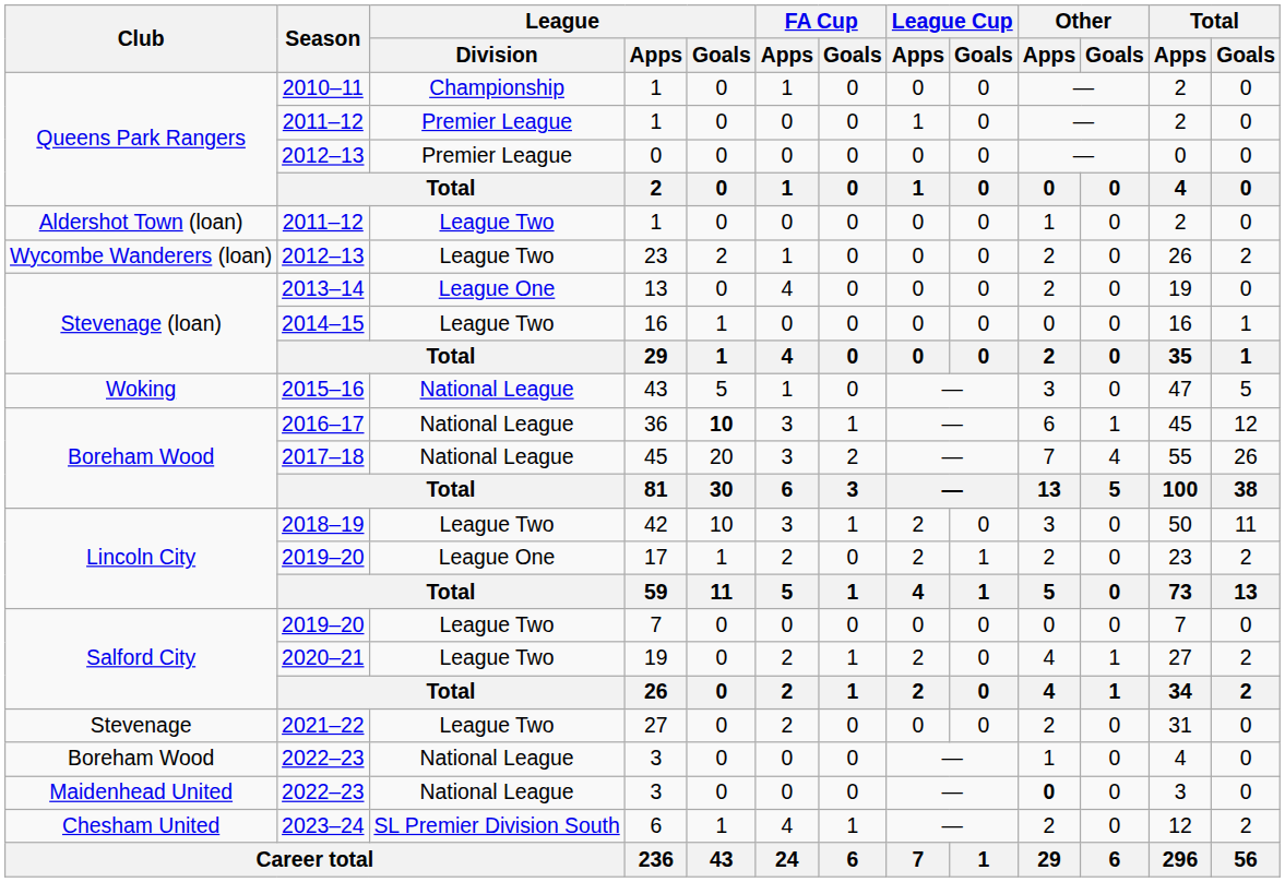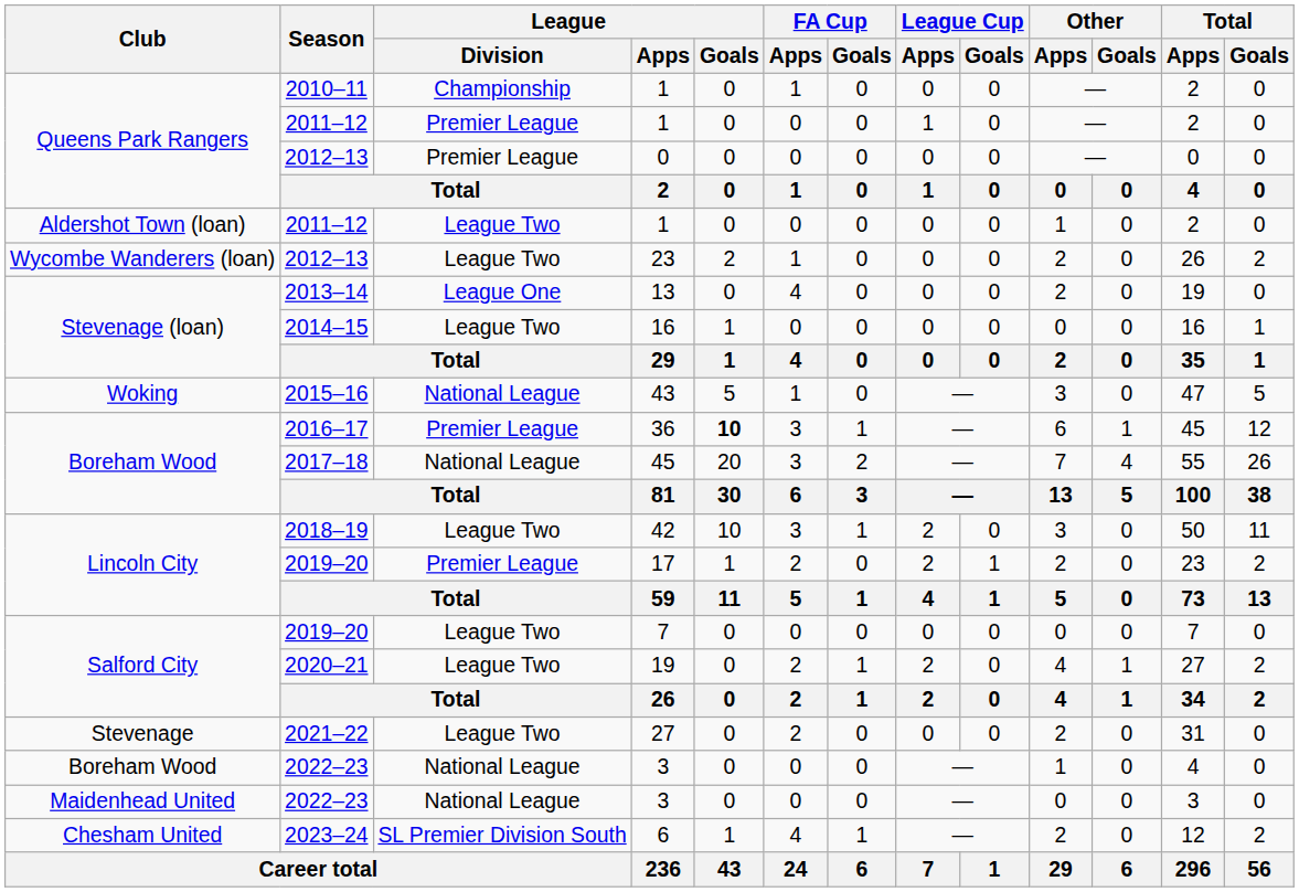 <table class="wikitable" style="text-align:center">
 <tr>
 <th rowspan="2">Club</th>
 <th rowspan="2">Season</th>
 <th colspan="3">League</th>
 <th colspan="2"><a href='#'>FA Cup</a></th>
 <th colspan="2"><a href='#'>League Cup</a></th>
 <th colspan="2">Other</th>
 <th colspan="2">Total</th>
 </tr>
 <tr>
 <th>Division</th>
 <th>Apps</th>
 <th>Goals</th>
 <th>Apps</th>
 <th>Goals</th>
 <th>Apps</th>
 <th>Goals</th>
 <th>Apps</th>
 <th>Goals</th>
 <th>Apps</th>
 <th>Goals</th>
 </tr>
 <tr>
 <td rowspan="4"><a href='#'>Queens Park Rangers</a></td>
 <td><a href='#'>2010–11</a></td>
 <td><a href='#'>Championship</a></td>
 <td>1</td>
 <td>0</td>
 <td>1</td>
 <td>0</td>
 <td>0</td>
 <td>0</td>
 <td colspan="2">—</td>
 <td>2</td>
 <td>0</td>
 </tr>
 <tr>
 <td><a href='#'>2011–12</a></td>
 <td><a href='#'>Premier League</a></td>
 <td>1</td>
 <td>0</td>
 <td>0</td>
 <td>0</td>
 <td>1</td>
 <td>0</td>
 <td colspan="2">—</td>
 <td>2</td>
 <td>0</td>
 </tr>
 <tr>
 <td><a href='#'>2012–13</a></td>
 <td>Premier League</td>
 <td>0</td>
 <td>0</td>
 <td>0</td>
 <td>0</td>
 <td>0</td>
 <td>0</td>
 <td colspan="2">—</td>
 <td>0</td>
 <td>0</td>
 </tr>
 <tr>
 <th colspan="2">Total</th>
 <th>2</th>
 <th>0</th>
 <th>1</th>
 <th>0</th>
 <th>1</th>
 <th>0</th>
 <th>0</th>
 <th>0</th>
 <th>4</th>
 <th>0</th>
 </tr>
 <tr>
 <td><a href='#'>Aldershot Town</a> (loan)</td>
 <td><a href='#'>2011–12</a></td>
 <td><a href='#'>League Two</a></td>
 <td>1</td>
 <td>0</td>
 <td>0</td>
 <td>0</td>
 <td>0</td>
 <td>0</td>
 <td>1</td>
 <td>0</td>
 <td>2</td>
 <td>0</td>
 </tr>
 <tr>
 <td><a href='#'>Wycombe Wanderers</a> (loan)</td>
 <td><a href='#'>2012–13</a></td>
 <td>League Two</td>
 <td>23</td>
 <td>2</td>
 <td>1</td>
 <td>0</td>
 <td>0</td>
 <td>0</td>
 <td>2</td>
 <td>0</td>
 <td>26</td>
 <td>2</td>
 </tr>
 <tr>
 <td rowspan="3"><a href='#'>Stevenage</a> (loan)</td>
 <td><a href='#'>2013–14</a></td>
 <td><a href='#'>League One</a></td>
 <td>13</td>
 <td>0</td>
 <td>4</td>
 <td>0</td>
 <td>0</td>
 <td>0</td>
 <td>2</td>
 <td>0</td>
 <td>19</td>
 <td>0</td>
 </tr>
 <tr>
 <td><a href='#'>2014–15</a></td>
 <td>League Two</td>
 <td>16</td>
 <td>1</td>
 <td>0</td>
 <td>0</td>
 <td>0</td>
 <td>0</td>
 <td>0</td>
 <td>0</td>
 <td>16</td>
 <td>1</td>
 </tr>
 <tr>
 <th colspan="2">Total</th>
 <th>29</th>
 <th>1</th>
 <th>4</th>
 <th>0</th>
 <th>0</th>
 <th>0</th>
 <th>2</th>
 <th>0</th>
 <th>35</th>
 <th>1</th>
 </tr>
 <tr>
 <td><a href='#'>Woking</a></td>
 <td><a href='#'>2015–16</a></td>
 <td><a href='#'>National League</a></td>
 <td>43</td>
 <td>5</td>
 <td>1</td>
 <td>0</td>
 <td colspan="2">—</td>
 <td>3</td>
 <td>0</td>
 <td>47</td>
 <td>5</td>
 </tr>
 <tr>
 <td rowspan="3"><a href='#'>Boreham Wood</a></td>
 <td><a href='#'>2016–17</a></td>
-<td>National League</td>
+<td><a href='#'>Premier League</a></td>
 <td>36</td>
 <td><strong>10</strong></td>
 <td>3</td>
 <td>1</td>
 <td colspan="2">—</td>
 <td>6</td>
 <td>1</td>
 <td>45</td>
 <td>12</td>
 </tr>
 <tr>
 <td><a href='#'>2017–18</a></td>
 <td>National League</td>
 <td>45</td>
 <td>20</td>
 <td>3</td>
 <td>2</td>
 <td colspan="2">—</td>
 <td>7</td>
 <td>4</td>
 <td>55</td>
 <td>26</td>
 </tr>
 <tr>
 <th colspan="2">Total</th>
 <th>81</th>
 <th>30</th>
 <th>6</th>
 <th>3</th>
 <th colspan="2">—</th>
 <th>13</th>
 <th>5</th>
 <th>100</th>
 <th>38</th>
 </tr>
 <tr>
 <td rowspan="3"><a href='#'>Lincoln City</a></td>
 <td><a href='#'>2018–19</a></td>
 <td>League Two</td>
 <td>42</td>
 <td>10</td>
 <td>3</td>
 <td>1</td>
 <td>2</td>
 <td>0</td>
 <td>3</td>
 <td>0</td>
 <td>50</td>
 <td>11</td>
 </tr>
 <tr>
 <td><a href='#'>2019–20</a></td>
-<td>League One</td>
+<td><a href='#'>Premier League</a></td>
 <td>17</td>
 <td>1</td>
 <td>2</td>
 <td>0</td>
 <td>2</td>
 <td>1</td>
 <td>2</td>
 <td>0</td>
 <td>23</td>
 <td>2</td>
 </tr>
 <tr>
 <th colspan="2">Total</th>
 <th>59</th>
 <th>11</th>
 <th>5</th>
 <th>1</th>
 <th>4</th>
 <th>1</th>
 <th>5</th>
 <th>0</th>
 <th>73</th>
 <th>13</th>
 </tr>
 <tr>
 <td rowspan="3"><a href='#'>Salford City</a></td>
 <td><a href='#'>2019–20</a></td>
 <td>League Two</td>
 <td>7</td>
 <td>0</td>
 <td>0</td>
 <td>0</td>
 <td>0</td>
 <td>0</td>
 <td>0</td>
 <td>0</td>
 <td>7</td>
 <td>0</td>
 </tr>
 <tr>
 <td><a href='#'>2020–21</a></td>
 <td>League Two</td>
 <td>19</td>
 <td>0</td>
 <td>2</td>
 <td>1</td>
 <td>2</td>
 <td>0</td>
 <td>4</td>
 <td>1</td>
 <td>27</td>
 <td>2</td>
 </tr>
 <tr>
 <th colspan="2">Total</th>
 <th>26</th>
 <th>0</th>
 <th>2</th>
 <th>1</th>
 <th>2</th>
 <th>0</th>
 <th>4</th>
 <th>1</th>
 <th>34</th>
 <th>2</th>
 </tr>
 <tr>
 <td>Stevenage</td>
 <td><a href='#'>2021–22</a></td>
 <td>League Two</td>
 <td>27</td>
 <td>0</td>
 <td>2</td>
 <td>0</td>
 <td>0</td>
 <td>0</td>
 <td>2</td>
 <td>0</td>
 <td>31</td>
 <td>0</td>
 </tr>
 <tr>
 <td rowspan="1">Boreham Wood</td>
 <td><a href='#'>2022–23</a></td>
 <td>National League</td>
 <td>3</td>
 <td>0</td>
 <td>0</td>
 <td>0</td>
 <td colspan="2">—</td>
 <td>1</td>
 <td>0</td>
 <td>4</td>
 <td>0</td>
 </tr>
 <tr>
 <td rowspan="1"><a href='#'>Maidenhead United</a></td>
 <td><a href='#'>2022–23</a></td>
 <td>National League</td>
 <td>3</td>
 <td>0</td>
 <td>0</td>
 <td>0</td>
 <td colspan="2">—</td>
-<td><strong>0</strong></td>
+<td>0</td>
 <td>0</td>
 <td>3</td>
 <td>0</td>
 </tr>
 <tr>
 <td><a href='#'>Chesham United</a></td>
 <td><a href='#'>2023–24</a></td>
 <td><a href='#'>SL Premier Division South</a></td>
 <td>6</td>
 <td>1</td>
 <td>4</td>
 <td>1</td>
 <td colspan="2">—</td>
 <td>2</td>
 <td>0</td>
 <td>12</td>
 <td>2</td>
 </tr>
 <tr>
 <th colspan="3">Career total</th>
 <th>236</th>
 <th>43</th>
 <th>24</th>
 <th>6</th>
 <th>7</th>
 <th>1</th>
 <th>29</th>
 <th>6</th>
 <th>296</th>
 <th>56</th>
 </tr>
 </table>
